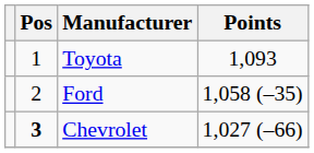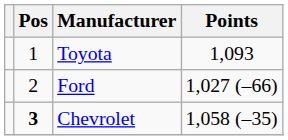 <table class="wikitable" style="font-size: 95%">
 <tr>
 <th></th>
 <th>Pos</th>
 <th>Manufacturer</th>
 <th>Points</th>
 </tr>
 <tr>
 <td align="left"></td>
 <td style="text-align:center;">1</td>
 <td><a href='#'>Toyota</a></td>
 <td style="text-align:center;">1,093</td>
 </tr>
 <tr>
 <td align="left"></td>
 <td style="text-align:center;">2</td>
 <td><a href='#'>Ford</a></td>
-<td style="text-align:center;">1,058 (–35)</td>
+<td style="text-align:center;">1,027 (–66)</td>
 </tr>
 <tr>
 <td align="left"></td>
 <td style="text-align:center;"><strong>3</strong></td>
 <td><a href='#'>Chevrolet</a></td>
-<td style="text-align:center;">1,027 (–66)</td>
+<td style="text-align:center;">1,058 (–35)</td>
 </tr>
 <tr class="sortbottom">
 </tr>
 </table>
